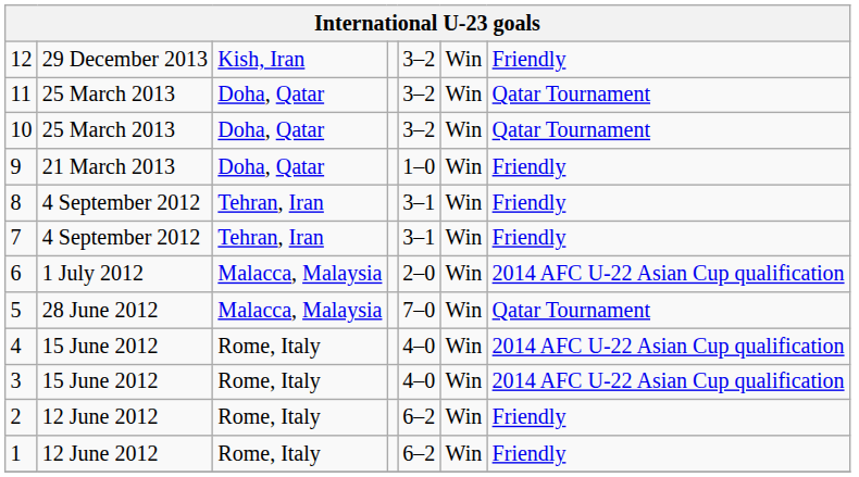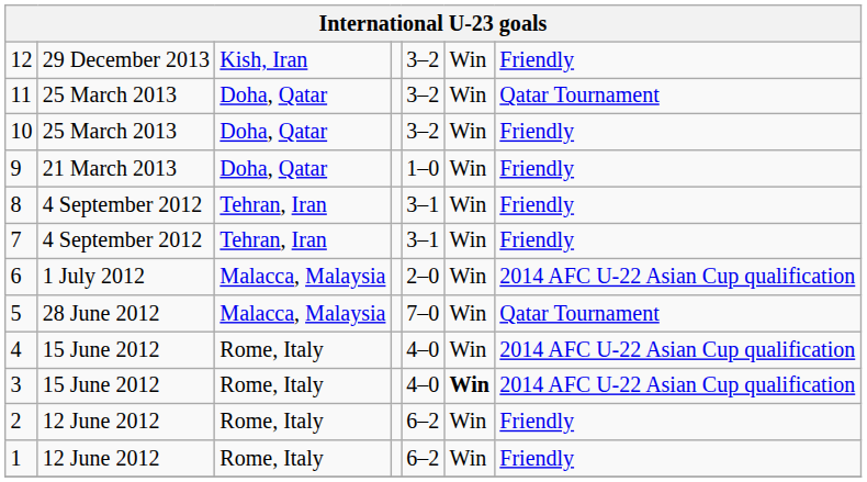 <table class="wikitable collapsible collapsed" style="font-size:90%">
 <tr>
 <th colspan="8"><strong>International U-23 goals</strong></th>
 </tr>
 <tr>
 <td>12</td>
 <td>29 December 2013</td>
 <td><a href='#'>Kish, Iran</a></td>
 <td></td>
 <td>3–2</td>
 <td>Win</td>
 <td><a href='#'>Friendly</a></td>
 </tr>
 <tr>
 <td>11</td>
 <td>25 March 2013</td>
 <td><a href='#'>Doha</a>, <a href='#'>Qatar</a></td>
 <td></td>
 <td>3–2</td>
 <td>Win</td>
 <td><a href='#'>Qatar Tournament</a></td>
 </tr>
 <tr>
 <td>10</td>
 <td>25 March 2013</td>
 <td><a href='#'>Doha</a>, <a href='#'>Qatar</a></td>
 <td></td>
 <td>3–2</td>
 <td>Win</td>
-<td><a href='#'>Qatar Tournament</a></td>
+<td><a href='#'>Friendly</a></td>
 </tr>
 <tr>
 <td>9</td>
 <td>21 March 2013</td>
 <td><a href='#'>Doha</a>, <a href='#'>Qatar</a></td>
 <td></td>
 <td>1–0</td>
 <td>Win</td>
 <td><a href='#'>Friendly</a></td>
 </tr>
 <tr>
 <td>8</td>
 <td>4 September 2012</td>
 <td><a href='#'>Tehran</a>, <a href='#'>Iran</a></td>
 <td></td>
 <td>3–1</td>
 <td>Win</td>
 <td><a href='#'>Friendly</a></td>
 </tr>
 <tr>
 <td>7</td>
 <td>4 September 2012</td>
 <td><a href='#'>Tehran</a>, <a href='#'>Iran</a></td>
 <td></td>
 <td>3–1</td>
 <td>Win</td>
 <td><a href='#'>Friendly</a></td>
 </tr>
 <tr>
 <td>6</td>
 <td>1 July 2012</td>
 <td><a href='#'>Malacca</a>, <a href='#'>Malaysia</a></td>
 <td></td>
 <td>2–0</td>
 <td>Win</td>
 <td><a href='#'>2014 AFC U-22 Asian Cup qualification</a></td>
 </tr>
 <tr>
 <td>5</td>
 <td>28 June 2012</td>
 <td><a href='#'>Malacca</a>, <a href='#'>Malaysia</a></td>
 <td></td>
 <td>7–0</td>
 <td>Win</td>
 <td><a href='#'>Qatar Tournament</a></td>
 </tr>
 <tr>
 <td>4</td>
 <td>15 June 2012</td>
 <td>Rome, Italy</td>
 <td></td>
 <td>4–0</td>
 <td>Win</td>
 <td><a href='#'>2014 AFC U-22 Asian Cup qualification</a></td>
 </tr>
 <tr>
 <td>3</td>
 <td>15 June 2012</td>
 <td>Rome, Italy</td>
 <td></td>
 <td>4–0</td>
-<td>Win</td>
+<td><strong>Win</strong></td>
 <td><a href='#'>2014 AFC U-22 Asian Cup qualification</a></td>
 </tr>
 <tr>
 <td>2</td>
 <td>12 June 2012</td>
 <td>Rome, Italy</td>
 <td></td>
 <td>6–2</td>
 <td>Win</td>
 <td><a href='#'>Friendly</a></td>
 </tr>
 <tr>
 <td>1</td>
 <td>12 June 2012</td>
 <td>Rome, Italy</td>
 <td></td>
 <td>6–2</td>
 <td>Win</td>
 <td><a href='#'>Friendly</a></td>
 </tr>
 <tr>
 </tr>
 </table>
